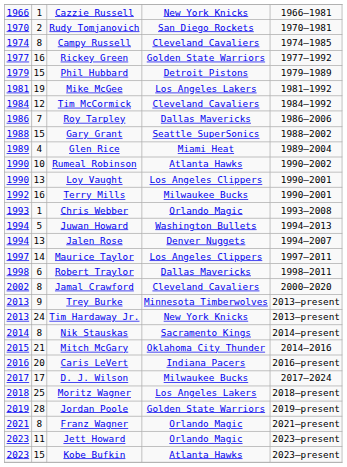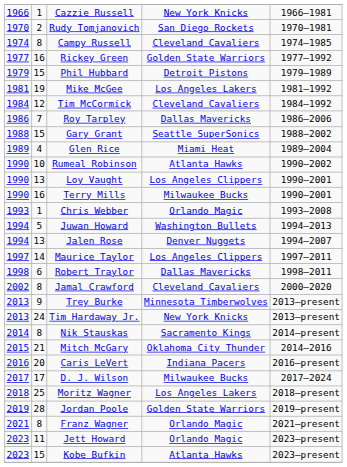 <table class="wikitable sortable" style="text-align:center">
 <tr>
 </tr>
 <tr>
 <td><a href='#'>1966</a></td>
 <td>1</td>
 <td><a href='#'>Cazzie Russell</a></td>
 <td><a href='#'>New York Knicks</a></td>
 <td>1966–1981</td>
 </tr>
 <tr>
 <td><a href='#'>1970</a></td>
 <td>2</td>
 <td><a href='#'>Rudy Tomjanovich</a></td>
 <td><a href='#'>San Diego Rockets</a></td>
 <td>1970–1981</td>
 </tr>
 <tr>
 <td><a href='#'>1974</a></td>
 <td>8</td>
 <td><a href='#'>Campy Russell</a></td>
 <td><a href='#'>Cleveland Cavaliers</a></td>
 <td>1974–1985</td>
 </tr>
 <tr>
 <td><a href='#'>1977</a></td>
 <td>16</td>
 <td><a href='#'>Rickey Green</a></td>
 <td><a href='#'>Golden State Warriors</a></td>
 <td>1977–1992</td>
 </tr>
 <tr>
 <td><a href='#'>1979</a></td>
 <td>15</td>
 <td><a href='#'>Phil Hubbard</a></td>
 <td><a href='#'>Detroit Pistons</a></td>
 <td>1979–1989</td>
 </tr>
 <tr>
 <td><a href='#'>1981</a></td>
 <td>19</td>
 <td><a href='#'>Mike McGee</a></td>
 <td><a href='#'>Los Angeles Lakers</a></td>
 <td>1981–1992</td>
 </tr>
 <tr>
 <td><a href='#'>1984</a></td>
 <td>12</td>
 <td><a href='#'>Tim McCormick</a></td>
 <td><a href='#'>Cleveland Cavaliers</a></td>
 <td>1984–1992</td>
 </tr>
 <tr>
 <td><a href='#'>1986</a></td>
 <td>7</td>
 <td><a href='#'>Roy Tarpley</a></td>
 <td><a href='#'>Dallas Mavericks</a></td>
 <td>1986–2006</td>
 </tr>
 <tr>
 <td><a href='#'>1988</a></td>
 <td>15</td>
 <td><a href='#'>Gary Grant</a></td>
 <td><a href='#'>Seattle SuperSonics</a></td>
 <td>1988–2002</td>
 </tr>
 <tr>
 <td><a href='#'>1989</a></td>
 <td>4</td>
 <td><a href='#'>Glen Rice</a></td>
 <td><a href='#'>Miami Heat</a></td>
 <td>1989–2004</td>
 </tr>
 <tr>
 <td><a href='#'>1990</a></td>
 <td>10</td>
 <td><a href='#'>Rumeal Robinson</a></td>
 <td><a href='#'>Atlanta Hawks</a></td>
 <td>1990–2002</td>
 </tr>
 <tr>
 <td><a href='#'>1990</a></td>
 <td>13</td>
 <td><a href='#'>Loy Vaught</a></td>
 <td><a href='#'>Los Angeles Clippers</a></td>
 <td>1990–2001</td>
 </tr>
 <tr>
-<td><a href='#'>1992</a></td>
+<td><a href='#'>1990</a></td>
 <td>16</td>
 <td><a href='#'>Terry Mills</a></td>
 <td><a href='#'>Milwaukee Bucks</a></td>
 <td>1990–2001</td>
 </tr>
 <tr>
 <td><a href='#'>1993</a></td>
 <td>1</td>
 <td><a href='#'>Chris Webber</a></td>
 <td><a href='#'>Orlando Magic</a></td>
 <td>1993–2008</td>
 </tr>
 <tr>
 <td><a href='#'>1994</a></td>
 <td>5</td>
 <td><a href='#'>Juwan Howard</a></td>
 <td><a href='#'>Washington Bullets</a></td>
 <td>1994–2013</td>
 </tr>
 <tr>
 <td><a href='#'>1994</a></td>
 <td>13</td>
 <td><a href='#'>Jalen Rose</a></td>
 <td><a href='#'>Denver Nuggets</a></td>
 <td>1994–2007</td>
 </tr>
 <tr>
 <td><a href='#'>1997</a></td>
 <td>14</td>
 <td><a href='#'>Maurice Taylor</a></td>
 <td><a href='#'>Los Angeles Clippers</a></td>
 <td>1997–2011</td>
 </tr>
 <tr>
 <td><a href='#'>1998</a></td>
 <td>6</td>
 <td><a href='#'>Robert Traylor</a></td>
 <td><a href='#'>Dallas Mavericks</a></td>
 <td>1998–2011</td>
 </tr>
 <tr>
 <td><a href='#'>2002</a></td>
 <td>8</td>
 <td><a href='#'>Jamal Crawford</a></td>
 <td><a href='#'>Cleveland Cavaliers</a></td>
 <td>2000–2020</td>
 </tr>
 <tr>
 <td><a href='#'>2013</a></td>
 <td>9</td>
 <td><a href='#'>Trey Burke</a></td>
 <td><a href='#'>Minnesota Timberwolves</a></td>
 <td>2013–present</td>
 </tr>
 <tr>
 <td><a href='#'>2013</a></td>
 <td>24</td>
 <td><a href='#'>Tim Hardaway Jr.</a></td>
 <td><a href='#'>New York Knicks</a></td>
 <td>2013–present</td>
 </tr>
 <tr>
 <td><a href='#'>2014</a></td>
 <td>8</td>
 <td><a href='#'>Nik Stauskas</a></td>
 <td><a href='#'>Sacramento Kings</a></td>
 <td>2014–present</td>
 </tr>
 <tr>
 <td><a href='#'>2015</a></td>
 <td>21</td>
 <td><a href='#'>Mitch McGary</a></td>
 <td><a href='#'>Oklahoma City Thunder</a></td>
 <td>2014–2016</td>
 </tr>
 <tr>
 <td><a href='#'>2016</a></td>
 <td>20</td>
 <td><a href='#'>Caris LeVert</a></td>
 <td><a href='#'>Indiana Pacers</a></td>
 <td>2016–present</td>
 </tr>
 <tr>
 <td><a href='#'>2017</a></td>
 <td>17</td>
 <td><a href='#'>D. J. Wilson</a></td>
 <td><a href='#'>Milwaukee Bucks</a></td>
 <td>2017–2024</td>
 </tr>
 <tr>
 <td><a href='#'>2018</a></td>
 <td>25</td>
 <td><a href='#'>Moritz Wagner</a></td>
 <td><a href='#'>Los Angeles Lakers</a></td>
 <td>2018–present</td>
 </tr>
 <tr>
 <td><a href='#'>2019</a></td>
 <td>28</td>
 <td><a href='#'>Jordan Poole</a></td>
 <td><a href='#'>Golden State Warriors</a></td>
 <td>2019–present</td>
 </tr>
 <tr>
 <td><a href='#'>2021</a></td>
 <td>8</td>
 <td><a href='#'>Franz Wagner</a></td>
 <td><a href='#'>Orlando Magic</a></td>
 <td>2021–present</td>
 </tr>
 <tr>
 <td><a href='#'>2023</a></td>
 <td>11</td>
 <td><a href='#'>Jett Howard</a></td>
 <td><a href='#'>Orlando Magic</a></td>
 <td>2023–present</td>
 </tr>
 <tr>
 <td><a href='#'>2023</a></td>
 <td>15</td>
 <td><a href='#'>Kobe Bufkin</a></td>
 <td><a href='#'>Atlanta Hawks</a></td>
 <td>2023–present</td>
 </tr>
 <tr>
 </tr>
 </table>
